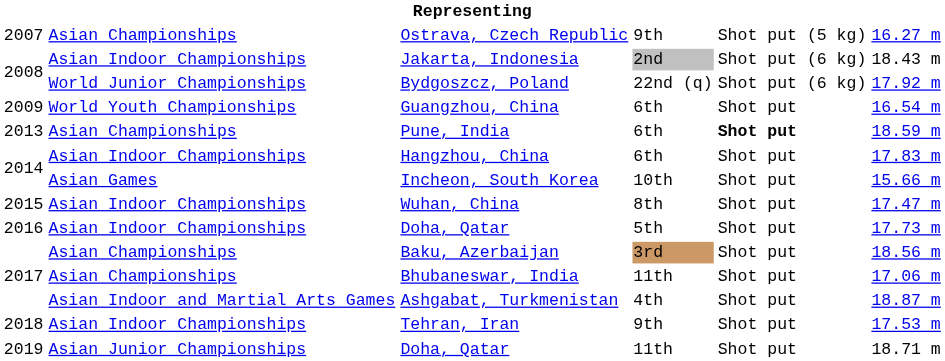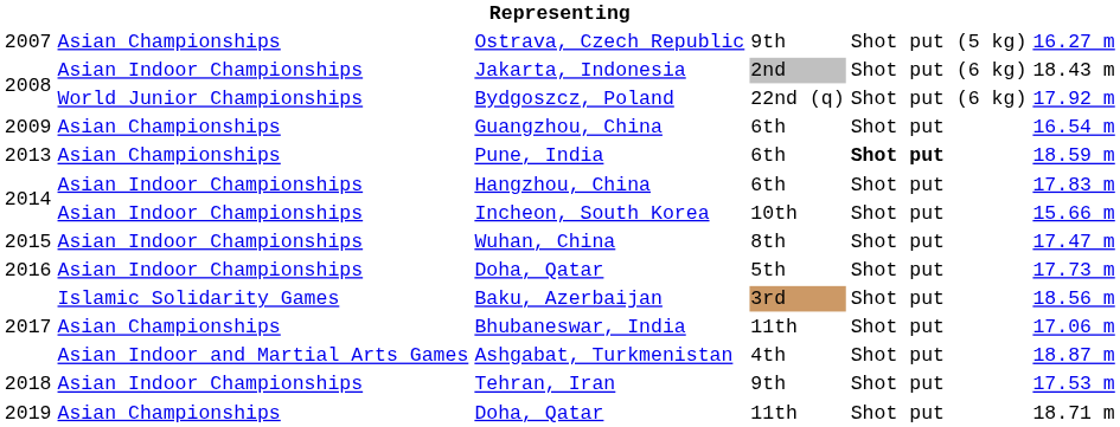 <table>
 <tr>
 <th colspan="6">Representing </th>
 </tr>
 <tr>
 <td>2007</td>
 <td><a href='#'>Asian Championships</a></td>
 <td><a href='#'>Ostrava, Czech Republic</a></td>
 <td>9th</td>
 <td>Shot put (5 kg)</td>
 <td><a href='#'>16.27 m</a></td>
 </tr>
 <tr>
 <td rowspan=2>2008</td>
 <td><a href='#'>Asian Indoor Championships</a></td>
 <td><a href='#'>Jakarta, Indonesia</a></td>
 <td bgcolor=silver>2nd</td>
 <td>Shot put (6 kg)</td>
 <td>18.43 m</td>
 </tr>
 <tr>
 <td><a href='#'>World Junior Championships</a></td>
 <td><a href='#'>Bydgoszcz, Poland</a></td>
 <td>22nd (q)</td>
 <td>Shot put (6 kg)</td>
 <td><a href='#'>17.92 m</a></td>
 </tr>
 <tr>
 <td>2009</td>
-<td><a href='#'>World Youth Championships</a></td>
+<td><a href='#'>Asian Championships</a></td>
 <td><a href='#'>Guangzhou, China</a></td>
 <td>6th</td>
 <td>Shot put</td>
 <td><a href='#'>16.54 m</a></td>
 </tr>
 <tr>
 <td>2013</td>
 <td><a href='#'>Asian Championships</a></td>
 <td><a href='#'>Pune, India</a></td>
 <td>6th</td>
 <td><strong>Shot put</strong></td>
 <td><a href='#'>18.59 m</a></td>
 </tr>
 <tr>
 <td rowspan=2>2014</td>
 <td><a href='#'>Asian Indoor Championships</a></td>
 <td><a href='#'>Hangzhou, China</a></td>
 <td>6th</td>
 <td>Shot put</td>
 <td><a href='#'>17.83 m</a></td>
 </tr>
 <tr>
-<td><a href='#'>Asian Games</a></td>
+<td><a href='#'>Asian Indoor Championships</a></td>
 <td><a href='#'>Incheon, South Korea</a></td>
 <td>10th</td>
 <td>Shot put</td>
 <td><a href='#'>15.66 m</a></td>
 </tr>
 <tr>
 <td>2015</td>
 <td><a href='#'>Asian Indoor Championships</a></td>
 <td><a href='#'>Wuhan, China</a></td>
 <td>8th</td>
 <td>Shot put</td>
 <td><a href='#'>17.47 m</a></td>
 </tr>
 <tr>
 <td>2016</td>
 <td><a href='#'>Asian Indoor Championships</a></td>
 <td><a href='#'>Doha, Qatar</a></td>
 <td>5th</td>
 <td>Shot put</td>
 <td><a href='#'>17.73 m</a></td>
 </tr>
 <tr>
 <td rowspan=3>2017</td>
-<td><a href='#'>Asian Championships</a></td>
+<td><a href='#'>Islamic Solidarity Games</a></td>
 <td><a href='#'>Baku, Azerbaijan</a></td>
 <td bgcolor=cc9966>3rd</td>
 <td>Shot put</td>
 <td><a href='#'>18.56 m</a></td>
 </tr>
 <tr>
 <td><a href='#'>Asian Championships</a></td>
 <td><a href='#'>Bhubaneswar, India</a></td>
 <td>11th</td>
 <td>Shot put</td>
 <td><a href='#'>17.06 m</a></td>
 </tr>
 <tr>
 <td><a href='#'>Asian Indoor and Martial Arts Games</a></td>
 <td><a href='#'>Ashgabat, Turkmenistan</a></td>
 <td>4th</td>
 <td>Shot put</td>
 <td><a href='#'>18.87 m</a></td>
 </tr>
 <tr>
 <td>2018</td>
 <td><a href='#'>Asian Indoor Championships</a></td>
 <td><a href='#'>Tehran, Iran</a></td>
 <td>9th</td>
 <td>Shot put</td>
 <td><a href='#'>17.53 m</a></td>
 </tr>
 <tr>
 <td>2019</td>
-<td><a href='#'>Asian Junior Championships</a></td>
+<td><a href='#'>Asian Championships</a></td>
 <td><a href='#'>Doha, Qatar</a></td>
 <td>11th</td>
 <td>Shot put</td>
 <td>18.71 m</td>
 </tr>
 </table>
